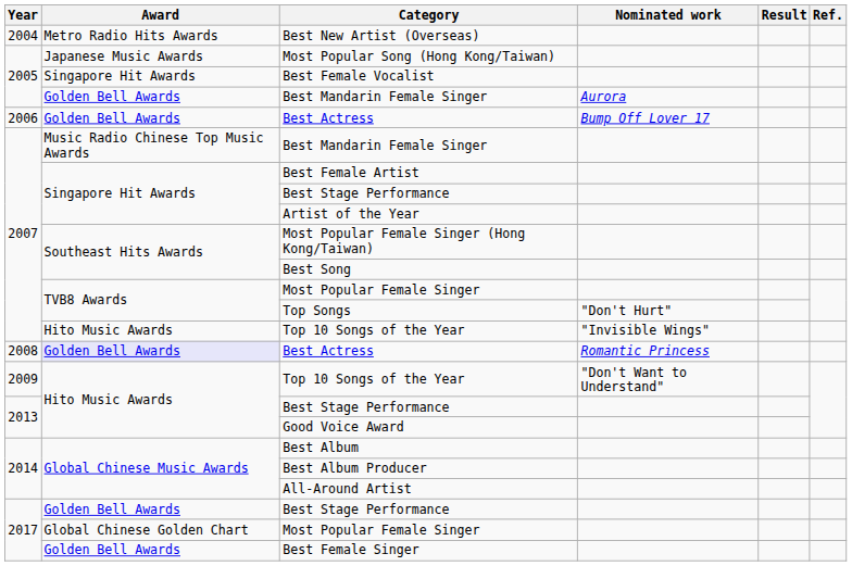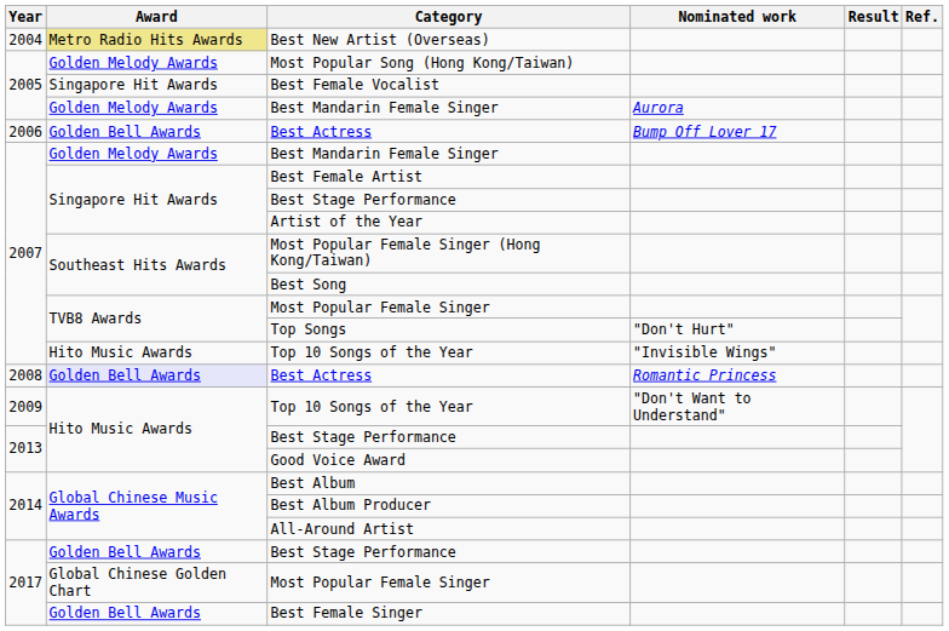 <table class="wikitable sortable">
 <tr>
 <th>Year</th>
 <th>Award</th>
 <th>Category</th>
 <th>Nominated work</th>
 <th>Result</th>
 <th class="unsortable">Ref.</th>
 </tr>
 <tr>
 <td>2004</td>
-<td>Metro Radio Hits Awards</td>
+<td style="background: khaki;">Metro Radio Hits Awards</td>
 <td>Best New Artist (Overseas)</td>
 <td></td>
 <td></td>
 <td align="center"></td>
 </tr>
 <tr>
 <td rowspan="3">2005</td>
-<td>Japanese Music Awards</td>
+<td><a href='#'>Golden Melody Awards</a></td>
 <td>Most Popular Song (Hong Kong/Taiwan)</td>
 <td></td>
 <td></td>
 <td align="center"></td>
 </tr>
 <tr>
 <td>Singapore Hit Awards</td>
 <td>Best Female Vocalist</td>
 <td></td>
 <td></td>
 <td align="center"></td>
 </tr>
 <tr>
-<td><a href='#'>Golden Bell Awards</a></td>
+<td><a href='#'>Golden Melody Awards</a></td>
 <td>Best Mandarin Female Singer</td>
 <td><em><a href='#'>Aurora</a></em></td>
 <td></td>
 <td align="center"></td>
 </tr>
 <tr>
 <td>2006</td>
 <td><a href='#'>Golden Bell Awards</a></td>
 <td><a href='#'>Best Actress</a></td>
 <td><em><a href='#'>Bump Off Lover 17</a></em></td>
 <td></td>
 <td align="center"></td>
 </tr>
 <tr>
 <td rowspan="9">2007</td>
-<td>Music Radio Chinese Top Music Awards</td>
+<td><a href='#'>Golden Melody Awards</a></td>
 <td>Best Mandarin Female Singer</td>
 <td></td>
 <td></td>
 <td align="center"></td>
 </tr>
 <tr>
 <td rowspan="3">Singapore Hit Awards</td>
 <td>Best Female Artist</td>
 <td></td>
 <td></td>
 <td align="center"></td>
 </tr>
 <tr>
 <td>Best Stage Performance</td>
 <td></td>
 <td></td>
 <td align="center"></td>
 </tr>
 <tr>
 <td>Artist of the Year</td>
 <td></td>
 <td></td>
 <td align="center"></td>
 </tr>
 <tr>
 <td rowspan="2">Southeast Hits Awards</td>
 <td>Most Popular Female Singer (Hong Kong/Taiwan)</td>
 <td></td>
 <td></td>
 <td align="center"></td>
 </tr>
 <tr>
 <td>Best Song</td>
 <td></td>
 <td></td>
 <td align="center"></td>
 </tr>
 <tr>
 <td rowspan="2">TVB8 Awards</td>
 <td>Most Popular Female Singer</td>
 <td></td>
 <td></td>
 <td rowspan=2 align="center"></td>
 </tr>
 <tr>
 <td>Top Songs</td>
 <td>"Don't Hurt"</td>
 <td></td>
 </tr>
 <tr>
 <td>Hito Music Awards</td>
 <td>Top 10 Songs of the Year</td>
 <td>"Invisible Wings"</td>
 <td></td>
 <td align="center"></td>
 </tr>
 <tr>
 <td>2008</td>
 <td style="background: lavender;"><a href='#'>Golden Bell Awards</a></td>
 <td><a href='#'>Best Actress</a></td>
 <td><em><a href='#'>Romantic Princess</a></em></td>
 <td></td>
 <td align="center"></td>
 </tr>
 <tr>
 <td>2009</td>
 <td rowspan="3">Hito Music Awards</td>
 <td>Top 10 Songs of the Year</td>
 <td>"Don't Want to Understand"</td>
 <td></td>
 <td rowspan="3" align="center"></td>
 </tr>
 <tr>
 <td rowspan="2">2013</td>
 <td>Best Stage Performance</td>
 <td></td>
 <td></td>
 </tr>
 <tr>
 <td>Good Voice Award</td>
 <td></td>
 <td></td>
 </tr>
 <tr>
 <td rowspan="3">2014</td>
 <td rowspan="3"><a href='#'>Global Chinese Music Awards</a></td>
 <td>Best Album</td>
 <td></td>
 <td></td>
 <td></td>
 </tr>
 <tr>
 <td>Best Album Producer</td>
 <td></td>
 <td></td>
 <td></td>
 </tr>
 <tr>
 <td>All-Around Artist</td>
 <td></td>
 <td></td>
 <td></td>
 </tr>
 <tr>
 <td rowspan="3">2017</td>
 <td><a href='#'>Golden Bell Awards</a></td>
 <td>Best Stage Performance</td>
 <td></td>
 <td></td>
 <td></td>
 </tr>
 <tr>
 <td>Global Chinese Golden Chart</td>
 <td>Most Popular Female Singer</td>
 <td></td>
 <td></td>
 <td></td>
 </tr>
 <tr>
 <td><a href='#'>Golden Bell Awards</a></td>
 <td>Best Female Singer</td>
 <td></td>
 <td></td>
 <td></td>
 </tr>
 </table>
